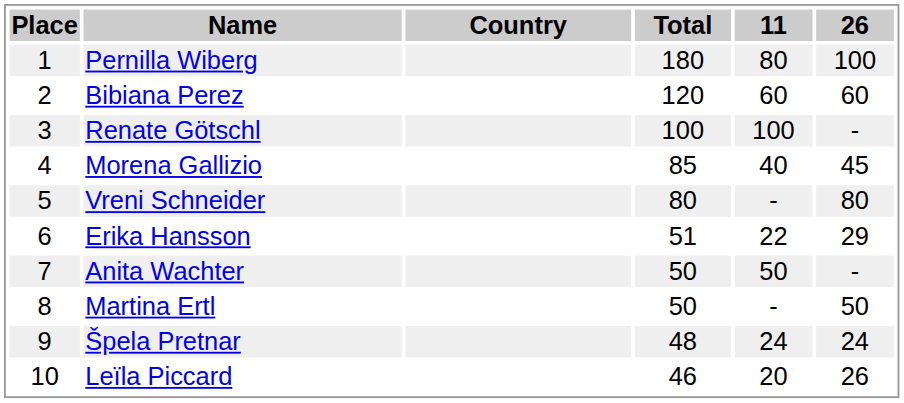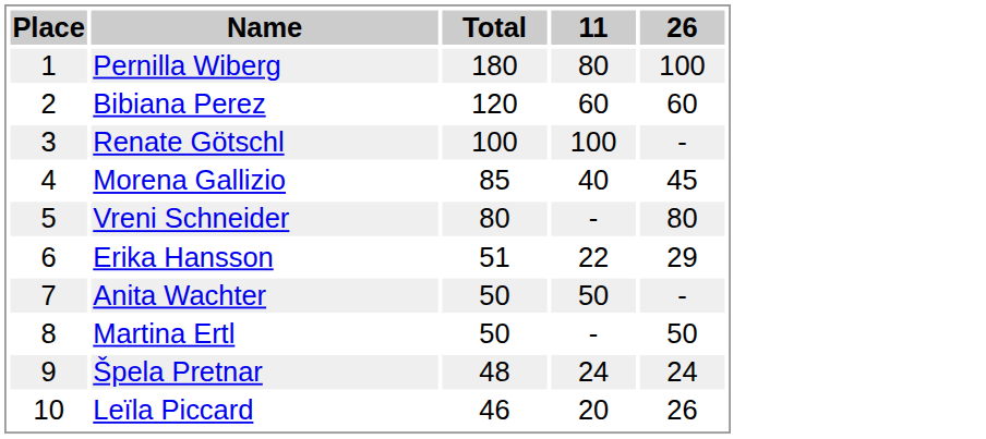 <table border="0" style="border: 1px solid #999; background-color:#FFFFFF; text-align:center; font-size:86%; line-height:15px;">
 <tr align="center" bgcolor="#CCCCCC">
 <th width=35>Place</th>
 <th width=170>Name</th>
-<th width=120>Country</th>
 <th width=50>Total</th>
 <th width=40>11</th>
 <th width=40>26</th>
 </tr>
 <tr bgcolor="#EFEFEF">
 <td>1</td>
 <td align="left"><a href='#'>Pernilla Wiberg</a></td>
-<td align="left"></td>
 <td>180</td>
 <td>80</td>
 <td>100</td>
 </tr>
 <tr>
 <td>2</td>
 <td align="left"><a href='#'>Bibiana Perez</a></td>
-<td align="left"></td>
 <td>120</td>
 <td>60</td>
 <td>60</td>
 </tr>
 <tr bgcolor="#EFEFEF">
 <td>3</td>
 <td align="left"><a href='#'>Renate Götschl</a></td>
-<td align="left"></td>
 <td>100</td>
 <td>100</td>
 <td>-</td>
 </tr>
 <tr>
 <td>4</td>
 <td align="left"><a href='#'>Morena Gallizio</a></td>
-<td align="left"></td>
 <td>85</td>
 <td>40</td>
 <td>45</td>
 </tr>
 <tr bgcolor="#EFEFEF">
 <td>5</td>
 <td align="left"><a href='#'>Vreni Schneider</a></td>
-<td align="left"></td>
 <td>80</td>
 <td>-</td>
 <td>80</td>
 </tr>
 <tr>
 <td>6</td>
 <td align="left"><a href='#'>Erika Hansson</a></td>
-<td align="left"></td>
 <td>51</td>
 <td>22</td>
 <td>29</td>
 </tr>
 <tr bgcolor="#EFEFEF">
 <td>7</td>
 <td align="left"><a href='#'>Anita Wachter</a></td>
-<td align="left"></td>
 <td>50</td>
 <td>50</td>
 <td>-</td>
 </tr>
 <tr>
 <td>8</td>
 <td align="left"><a href='#'>Martina Ertl</a></td>
-<td align="left"></td>
 <td>50</td>
 <td>-</td>
 <td>50</td>
 </tr>
 <tr bgcolor="#EFEFEF">
 <td>9</td>
 <td align="left"><a href='#'>Špela Pretnar</a></td>
-<td align="left"></td>
 <td>48</td>
 <td>24</td>
 <td>24</td>
 </tr>
 <tr>
 <td>10</td>
 <td align="left"><a href='#'>Leïla Piccard</a></td>
-<td align="left"></td>
 <td>46</td>
 <td>20</td>
 <td>26</td>
 </tr>
 </table>
